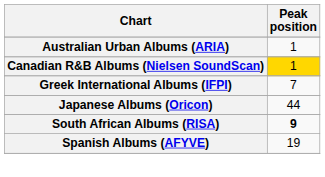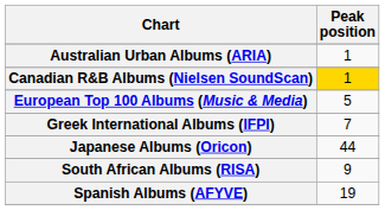 <table class="wikitable sortable plainrowheaders" style="text-align:center">
 <tr>
 <th scope="col">Chart</th>
 <th scope="col">Peak<br>position</th>
 </tr>
 <tr>
 </tr>
 <tr>
 <th scope="row">Australian Urban Albums (<a href='#'>ARIA</a>)</th>
 <td>1</td>
 </tr>
 <tr>
 </tr>
 <tr>
 </tr>
 <tr>
 </tr>
 <tr>
 </tr>
 <tr>
 <th scope="row">Canadian R&B Albums (<a href='#'>Nielsen SoundScan</a>)</th>
 <td style="background: gold;">1</td>
 </tr>
 <tr>
 </tr>
 <tr>
+</tr>
+<tr>
+<th scope="row"><a href='#'>European Top 100 Albums</a> (<em><a href='#'>Music & Media</a></em>)</th>
+<td>5</td>
 </tr>
 <tr>
 </tr>
 <tr>
 </tr>
 <tr>
 </tr>
 <tr>
 <th scope="row">Greek International Albums (<a href='#'>IFPI</a>)</th>
 <td>7</td>
 </tr>
 <tr>
 </tr>
 <tr>
 </tr>
 <tr>
 </tr>
 <tr>
 <th scope="row">Japanese Albums (<a href='#'>Oricon</a>)</th>
 <td>44</td>
 </tr>
 <tr>
 </tr>
 <tr>
 </tr>
 <tr>
 </tr>
 <tr>
 </tr>
 <tr>
 <th scope="row">South African Albums (<a href='#'>RISA</a>)</th>
-<td><strong>9</strong></td>
+<td>9</td>
 </tr>
 <tr>
 <th scope="row">Spanish Albums (<a href='#'>AFYVE</a>)</th>
 <td>19</td>
 </tr>
 <tr>
 </tr>
 <tr>
 </tr>
 <tr>
 </tr>
 <tr>
 </tr>
 <tr>
 </tr>
 <tr>
 </tr>
 </table>
